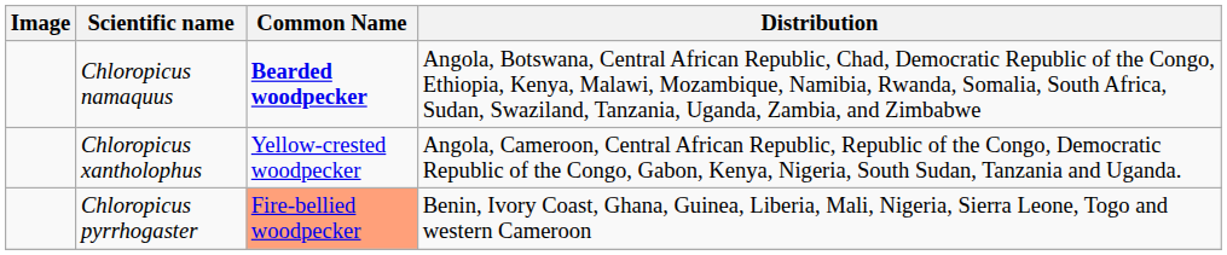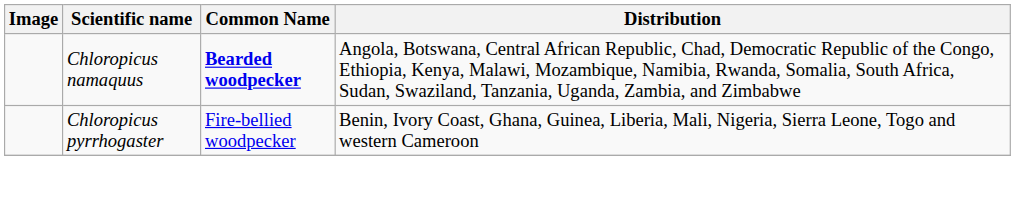 <table class="wikitable">
 <tr>
 <th>Image</th>
 <th>Scientific name</th>
 <th>Common Name</th>
 <th>Distribution</th>
 </tr>
 <tr>
 <td></td>
 <td><em>Chloropicus namaquus</em></td>
 <td><strong><a href='#'>Bearded woodpecker</a></strong></td>
 <td>Angola, Botswana, Central African Republic, Chad, Democratic Republic of the Congo, Ethiopia, Kenya, Malawi, Mozambique, Namibia, Rwanda, Somalia, South Africa, Sudan, Swaziland, Tanzania, Uganda, Zambia, and Zimbabwe</td>
 </tr>
 <tr>
 <td></td>
-<td><em>Chloropicus xantholophus</em></td>
-<td><a href='#'>Yellow-crested woodpecker</a></td>
-<td>Angola, Cameroon, Central African Republic, Republic of the Congo, Democratic Republic of the Congo, Gabon, Kenya, Nigeria, South Sudan, Tanzania and Uganda.</td>
-</tr>
-<tr>
-<td></td>
 <td><em>Chloropicus pyrrhogaster</em></td>
-<td style="background: lightsalmon;"><a href='#'>Fire-bellied woodpecker</a></td>
+<td><a href='#'>Fire-bellied woodpecker</a></td>
 <td>Benin, Ivory Coast, Ghana, Guinea, Liberia, Mali, Nigeria, Sierra Leone, Togo and western Cameroon</td>
 </tr>
 <tr>
 </tr>
 </table>
